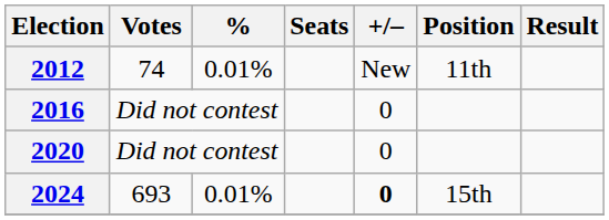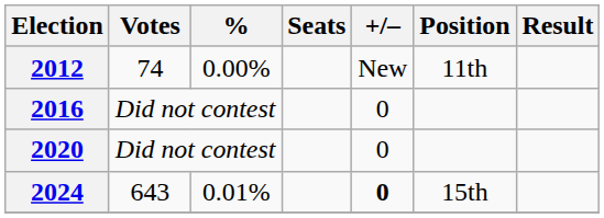 <table class=wikitable style=text-align:center>
 <tr>
 <th>Election</th>
 <th>Votes</th>
 <th>%</th>
 <th>Seats</th>
 <th>+/–</th>
 <th>Position</th>
 <th>Result</th>
 </tr>
 <tr>
 <th align=center><a href='#'>2012</a></th>
 <td align=center>74</td>
-<td align=center>0.01%</td>
+<td align=center>0.00%</td>
 <td align=center></td>
 <td align=center>New</td>
 <td align=center> 11th</td>
 <td></td>
 </tr>
 <tr>
 <th align=center><a href='#'>2016</a></th>
 <td align=center colspan=2><em>Did not contest</em></td>
 <td align=center></td>
 <td align=center> 0</td>
 <td></td>
 <td></td>
 </tr>
 <tr>
 <th align=center><a href='#'>2020</a></th>
 <td align=center colspan=2><em>Did not contest</em></td>
 <td align=center></td>
 <td align=center> 0</td>
 <td></td>
 <td></td>
 </tr>
 <tr>
 <th align=center><a href='#'>2024</a></th>
-<td align=center>693</td>
+<td align=center>643</td>
 <td align=center>0.01%</td>
 <td align=center></td>
 <td align=center><strong> 0</strong></td>
 <td align=center>15th</td>
 <td></td>
 </tr>
 <tr>
 </tr>
 </table>
